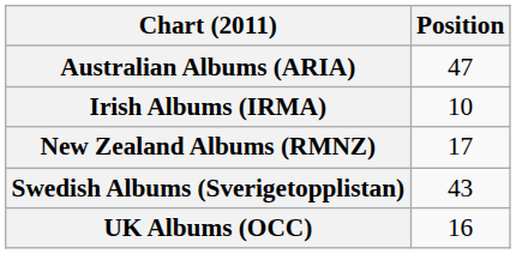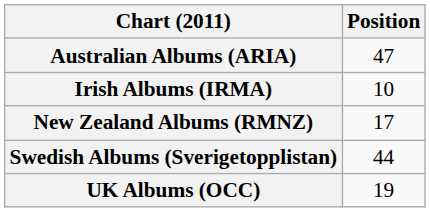 <table class="wikitable sortable plainrowheaders" style="text-align:center">
 <tr>
 <th scope="col">Chart (2011)</th>
 <th scope="col">Position</th>
 </tr>
 <tr>
 <th scope="row">Australian Albums (ARIA)</th>
 <td>47</td>
 </tr>
 <tr>
 <th scope="row">Irish Albums (IRMA)</th>
 <td>10</td>
 </tr>
 <tr>
 <th scope="row">New Zealand Albums (RMNZ)</th>
 <td>17</td>
 </tr>
 <tr>
 <th scope="row">Swedish Albums (Sverigetopplistan)</th>
-<td>43</td>
+<td>44</td>
 </tr>
 <tr>
 <th scope="row">UK Albums (OCC)</th>
-<td>16</td>
+<td>19</td>
 </tr>
 </table>
